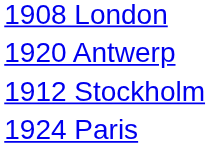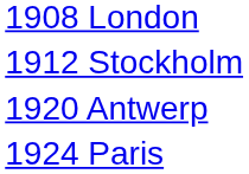 <table>
 <tr>
 <td><a href='#'>1908 London</a><br></td>
+<td></td>
+<td></td>
+<td></td>
+</tr>
+<tr>
+<td><a href='#'>1912 Stockholm</a><br></td>
 <td></td>
 <td></td>
 <td></td>
 </tr>
 <tr>
 <td><a href='#'>1920 Antwerp</a><br></td>
 <td></td>
 <td></td>
 <td></td>
 </tr>
 <tr>
-<td><a href='#'>1912 Stockholm</a><br></td>
-<td></td>
-<td></td>
-<td></td>
-</tr>
-<tr>
 <td><a href='#'>1924 Paris</a><br></td>
 <td></td>
 <td></td>
 <td></td>
 </tr>
 </table>
